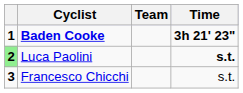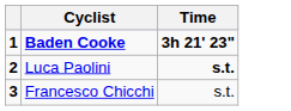 <table class="wikitable">
 <tr style="background:#ccccff;">
 <th></th>
 <th>Cyclist</th>
-<th>Team</th>
 <th>Time</th>
 </tr>
 <tr>
 <td><strong>1</strong></td>
 <td><strong><a href='#'>Baden Cooke</a></strong></td>
-<td><strong></strong></td>
 <td align="right"><strong>3h 21' 23"</strong></td>
 </tr>
 <tr>
-<td style="background: lightgreen;"><strong>2</strong></td>
+<td><strong>2</strong></td>
 <td><a href='#'>Luca Paolini</a></td>
-<td></td>
 <td align="right"><strong>s.t.</strong></td>
 </tr>
 <tr>
 <td><strong>3</strong></td>
 <td><a href='#'>Francesco Chicchi</a></td>
-<td></td>
 <td align="right">s.t.</td>
 </tr>
 </table>
